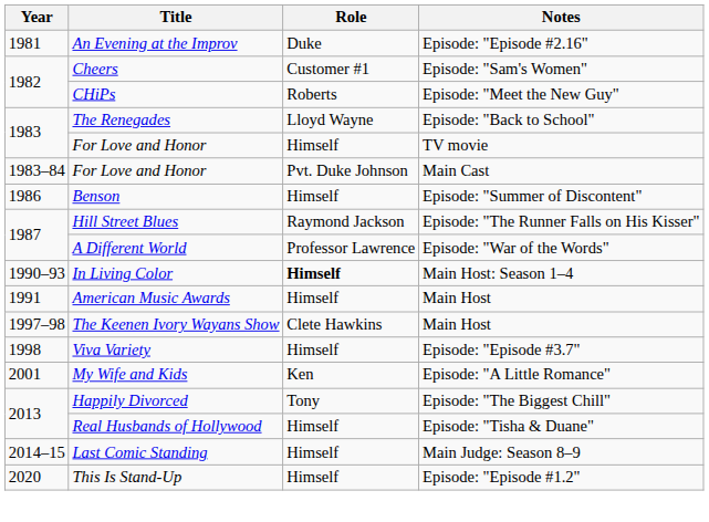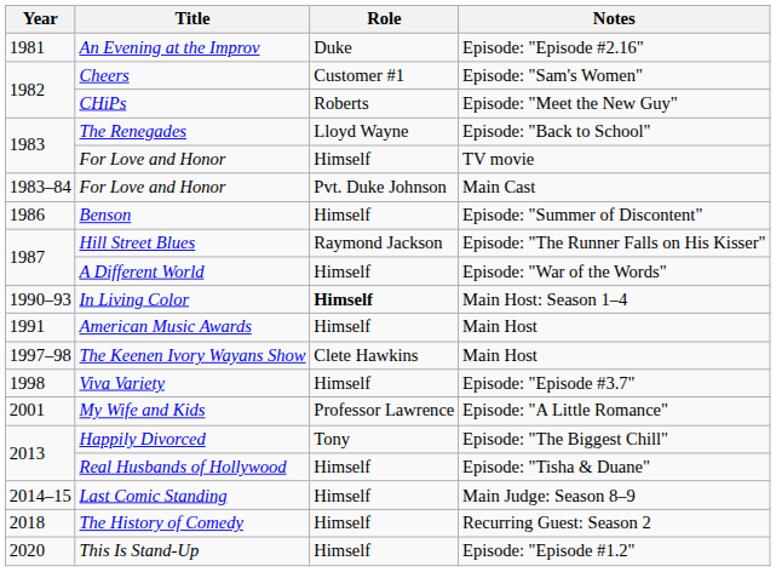 <table class="wikitable plainrowheaders" style="margin-right: 0;">
 <tr>
 <th>Year</th>
 <th>Title</th>
 <th>Role</th>
 <th>Notes</th>
 </tr>
 <tr>
 <td>1981</td>
 <td><em><a href='#'>An Evening at the Improv</a></em></td>
 <td>Duke</td>
 <td>Episode: "Episode #2.16"</td>
 </tr>
 <tr>
 <td rowspan=2>1982</td>
 <td><em><a href='#'>Cheers</a></em></td>
 <td>Customer #1</td>
 <td>Episode: "Sam's Women"</td>
 </tr>
 <tr>
 <td><em><a href='#'>CHiPs</a></em></td>
 <td>Roberts</td>
 <td>Episode: "Meet the New Guy"</td>
 </tr>
 <tr>
 <td rowspan=2>1983</td>
 <td><em><a href='#'>The Renegades</a></em></td>
 <td>Lloyd Wayne</td>
 <td>Episode: "Back to School"</td>
 </tr>
 <tr>
 <td><em>For Love and Honor</em></td>
 <td>Himself</td>
 <td>TV movie</td>
 </tr>
 <tr>
 <td>1983–84</td>
 <td><em>For Love and Honor</em></td>
 <td>Pvt. Duke Johnson</td>
 <td>Main Cast</td>
 </tr>
 <tr>
 <td>1986</td>
 <td><em><a href='#'>Benson</a></em></td>
 <td>Himself</td>
 <td>Episode: "Summer of Discontent"</td>
 </tr>
 <tr>
 <td rowspan=2>1987</td>
 <td><em><a href='#'>Hill Street Blues</a></em></td>
 <td>Raymond Jackson</td>
 <td>Episode: "The Runner Falls on His Kisser"</td>
 </tr>
 <tr>
 <td><em><a href='#'>A Different World</a></em></td>
-<td>Professor Lawrence</td>
+<td>Himself</td>
 <td>Episode: "War of the Words"</td>
 </tr>
 <tr>
 <td>1990–93</td>
 <td><em><a href='#'>In Living Color</a></em></td>
 <td><strong>Himself</strong></td>
 <td>Main Host: Season 1–4</td>
 </tr>
 <tr>
 <td>1991</td>
 <td><em><a href='#'>American Music Awards</a></em></td>
 <td>Himself</td>
 <td>Main Host</td>
 </tr>
 <tr>
 <td>1997–98</td>
 <td><em><a href='#'>The Keenen Ivory Wayans Show</a></em></td>
 <td>Clete Hawkins</td>
 <td>Main Host</td>
 </tr>
 <tr>
 <td>1998</td>
 <td><em><a href='#'>Viva Variety</a></em></td>
 <td>Himself</td>
 <td>Episode: "Episode #3.7"</td>
 </tr>
 <tr>
 <td>2001</td>
 <td><em><a href='#'>My Wife and Kids</a></em></td>
-<td>Ken</td>
+<td>Professor Lawrence</td>
 <td>Episode: "A Little Romance"</td>
 </tr>
 <tr>
 <td rowspan=2>2013</td>
 <td><em><a href='#'>Happily Divorced</a></em></td>
 <td>Tony</td>
 <td>Episode: "The Biggest Chill"</td>
 </tr>
 <tr>
 <td><em><a href='#'>Real Husbands of Hollywood</a></em></td>
 <td>Himself</td>
 <td>Episode: "Tisha & Duane"</td>
 </tr>
 <tr>
 <td>2014–15</td>
 <td><em><a href='#'>Last Comic Standing</a></em></td>
 <td>Himself</td>
 <td>Main Judge: Season 8–9</td>
 </tr>
 <tr>
+<td>2018</td>
+<td><em><a href='#'>The History of Comedy</a></em></td>
+<td>Himself</td>
+<td>Recurring Guest: Season 2</td>
+</tr>
+<tr>
 <td>2020</td>
 <td><em>This Is Stand-Up</em></td>
 <td>Himself</td>
 <td>Episode: "Episode #1.2"</td>
 </tr>
 </table>
